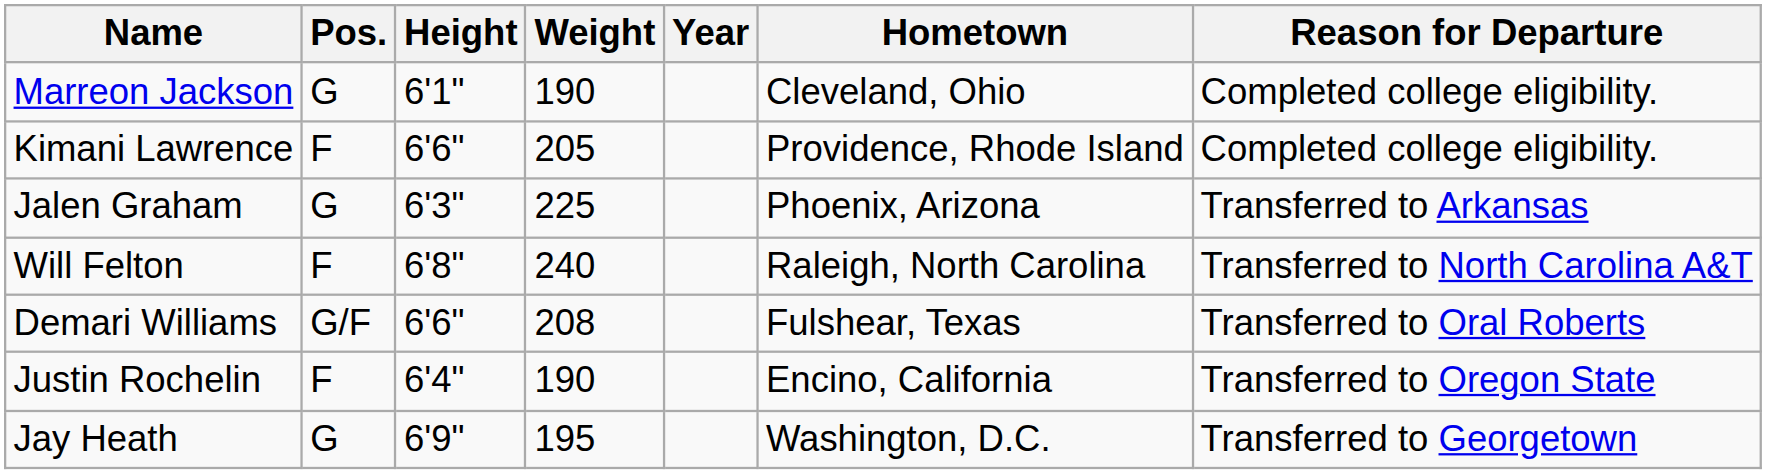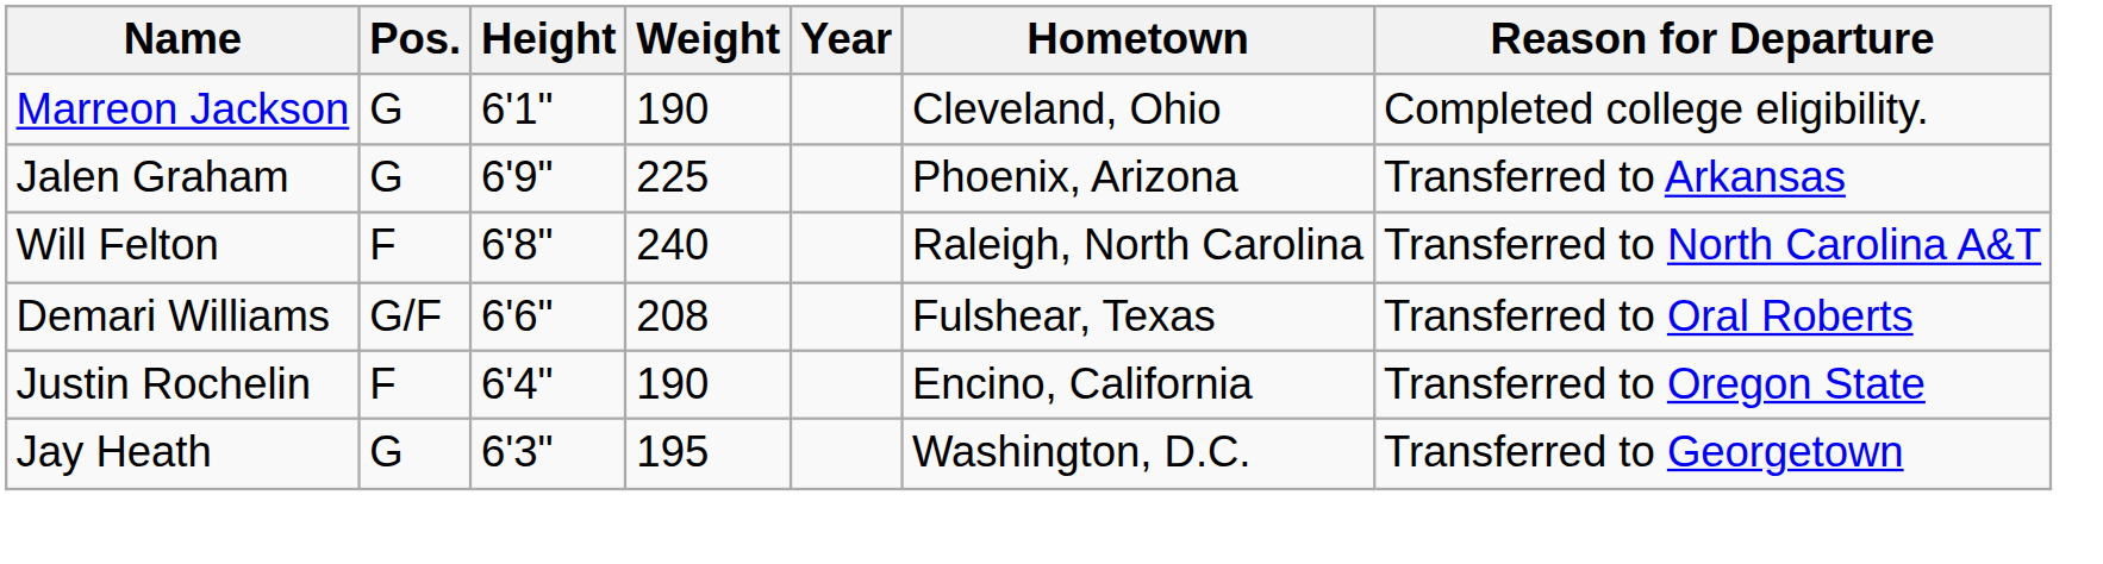 <table class="wikitable sortable" style="font-size:100%;" border="1">
 <tr>
 <th>Name</th>
 <th>Pos.</th>
 <th>Height</th>
 <th>Weight</th>
 <th>Year</th>
 <th>Hometown</th>
 <th ! class="unsortable">Reason for Departure</th>
 </tr>
 <tr>
 <td><a href='#'>Marreon Jackson</a></td>
 <td>G</td>
 <td>6'1"</td>
 <td>190</td>
 <td></td>
 <td>Cleveland, Ohio</td>
 <td>Completed college eligibility.</td>
 </tr>
 <tr>
-<td>Kimani Lawrence</td>
-<td>F</td>
-<td>6'6"</td>
-<td>205</td>
-<td></td>
-<td>Providence, Rhode Island</td>
-<td>Completed college eligibility.</td>
-</tr>
-<tr>
 <td>Jalen Graham</td>
 <td>G</td>
-<td>6'3"</td>
+<td>6'9"</td>
 <td>225</td>
 <td></td>
 <td>Phoenix, Arizona</td>
 <td>Transferred to <a href='#'>Arkansas</a></td>
 </tr>
 <tr>
 <td>Will Felton</td>
 <td>F</td>
 <td>6'8"</td>
 <td>240</td>
 <td></td>
 <td>Raleigh, North Carolina</td>
 <td>Transferred to <a href='#'>North Carolina A&T</a></td>
 </tr>
 <tr>
 <td>Demari Williams</td>
 <td>G/F</td>
 <td>6'6"</td>
 <td>208</td>
 <td></td>
 <td>Fulshear, Texas</td>
 <td>Transferred to <a href='#'>Oral Roberts</a></td>
 </tr>
 <tr>
 <td>Justin Rochelin</td>
 <td>F</td>
 <td>6'4"</td>
 <td>190</td>
 <td></td>
 <td>Encino, California</td>
 <td>Transferred to <a href='#'>Oregon State</a></td>
 </tr>
 <tr>
 <td>Jay Heath</td>
 <td>G</td>
-<td>6'9"</td>
+<td>6'3"</td>
 <td>195</td>
 <td></td>
 <td>Washington, D.C.</td>
 <td>Transferred to <a href='#'>Georgetown</a></td>
 </tr>
 </table>
